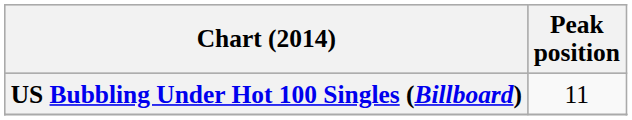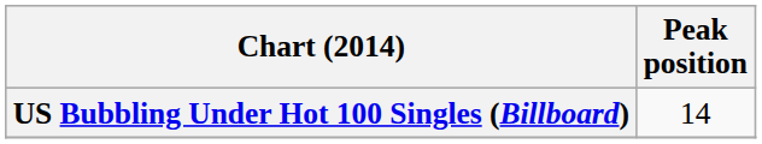 <table class="wikitable plainrowheaders sortable" style="text-align:center;">
 <tr>
 <th scope="col">Chart (2014)</th>
 <th scope="col">Peak<br>position</th>
 </tr>
 <tr>
 <th scope="row">US <a href='#'>Bubbling Under Hot 100 Singles</a> (<em><a href='#'>Billboard</a></em>)</th>
-<td align="center">11</td>
+<td align="center">14</td>
 </tr>
 <tr>
 </tr>
 <tr>
 </tr>
 </table>
